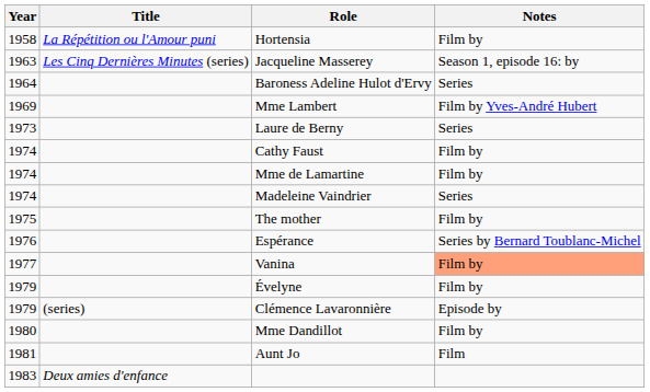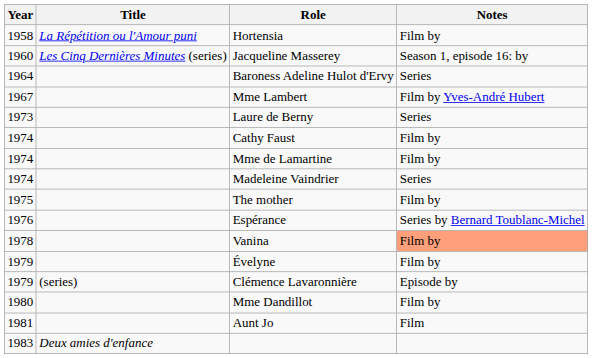 <table class="wikitable">
 <tr>
 <th>Year</th>
 <th>Title</th>
 <th>Role</th>
 <th>Notes</th>
 </tr>
 <tr>
 <td>1958</td>
 <td><em><a href='#'>La Répétition ou l'Amour puni</a></em></td>
 <td>Hortensia</td>
 <td>Film by </td>
 </tr>
 <tr>
-<td>1963</td>
+<td>1960</td>
 <td><em><a href='#'>Les Cinq Dernières Minutes</a></em> (series)</td>
 <td>Jacqueline Masserey</td>
 <td>Season 1, episode 16: <em></em> by </td>
 </tr>
 <tr>
 <td>1964</td>
 <td><em></em></td>
 <td>Baroness Adeline Hulot d'Ervy</td>
 <td>Series</td>
 </tr>
 <tr>
-<td>1969</td>
+<td>1967</td>
 <td><em></em></td>
 <td>Mme Lambert</td>
 <td>Film by <a href='#'>Yves-André Hubert</a></td>
 </tr>
 <tr>
 <td>1973</td>
 <td><em></em></td>
 <td>Laure de Berny</td>
 <td>Series</td>
 </tr>
 <tr>
 <td>1974</td>
 <td><em></em></td>
 <td>Cathy Faust</td>
 <td>Film by </td>
 </tr>
 <tr>
 <td>1974</td>
 <td><em></em></td>
 <td>Mme de Lamartine</td>
 <td>Film by </td>
 </tr>
 <tr>
 <td>1974</td>
 <td><em></em></td>
 <td>Madeleine Vaindrier</td>
 <td>Series</td>
 </tr>
 <tr>
 <td>1975</td>
 <td><em></em></td>
 <td>The mother</td>
 <td>Film by </td>
 </tr>
 <tr>
 <td>1976</td>
 <td><em></em></td>
 <td>Espérance</td>
 <td>Series by <a href='#'>Bernard Toublanc-Michel</a></td>
 </tr>
 <tr>
-<td>1977</td>
+<td>1978</td>
 <td><em></em></td>
 <td>Vanina</td>
 <td style="background: lightsalmon;">Film by </td>
 </tr>
 <tr>
 <td>1979</td>
 <td><em></em></td>
 <td>Évelyne</td>
 <td>Film by </td>
 </tr>
 <tr>
 <td>1979</td>
 <td><em></em> (series)</td>
 <td>Clémence Lavaronnière</td>
 <td>Episode <em></em> by </td>
 </tr>
 <tr>
 <td>1980</td>
 <td><em></em></td>
 <td>Mme Dandillot</td>
 <td>Film by </td>
 </tr>
 <tr>
 <td>1981</td>
 <td><em></em></td>
 <td>Aunt Jo</td>
 <td>Film</td>
 </tr>
 <tr>
 <td>1983</td>
 <td><em>Deux amies d'enfance</em></td>
 <td></td>
 </tr>
 </table>
